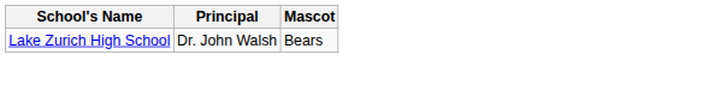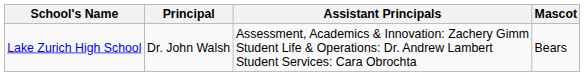 <table class="wikitable" border="1">
 <tr>
 <th>School's Name</th>
 <th>Principal</th>
+<th>Assistant Principals</th>
 <th>Mascot</th>
 </tr>
 <tr>
 <td><a href='#'>Lake Zurich High School</a></td>
 <td>Dr. John Walsh</td>
+<td>Assessment, Academics & Innovation: Zachery Gimm<br>Student Life & Operations: Dr. Andrew Lambert<br>Student Services: Cara Obrochta</td>
 <td>Bears</td>
 </tr>
 </table>
